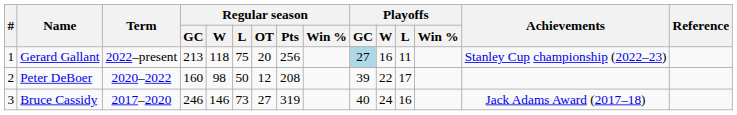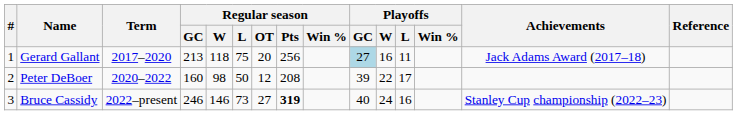 <table class="wikitable" style="text-align:center;">
 <tr>
 <th rowspan="2">#</th>
 <th rowspan="2">Name</th>
 <th rowspan="2">Term</th>
 <th colspan="6">Regular season</th>
 <th colspan="4">Playoffs</th>
 <th rowspan="2">Achievements</th>
 <th rowspan="2">Reference</th>
 </tr>
 <tr>
 <th>GC</th>
 <th>W</th>
 <th>L</th>
 <th>OT</th>
 <th>Pts</th>
 <th>Win %</th>
 <th>GC</th>
 <th>W</th>
 <th>L</th>
 <th>Win %</th>
 </tr>
 <tr>
 <td>1</td>
 <td style="text-align:left;"><a href='#'>Gerard Gallant</a></td>
-<td><a href='#'>2022</a>–present</td>
+<td><a href='#'>2017</a>–<a href='#'>2020</a></td>
 <td>213</td>
 <td>118</td>
 <td>75</td>
 <td>20</td>
 <td>256</td>
 <td></td>
 <td style="background: lightblue;">27</td>
 <td>16</td>
 <td>11</td>
 <td></td>
-<td><a href='#'>Stanley Cup</a> <a href='#'>championship</a> (<a href='#'>2022–23</a>)</td>
+<td><a href='#'>Jack Adams Award</a> (<a href='#'>2017–18</a>)</td>
 <td></td>
 </tr>
 <tr>
 <td>2</td>
 <td style="text-align:left;"><a href='#'>Peter DeBoer</a></td>
 <td><a href='#'>2020</a>–<a href='#'>2022</a></td>
 <td>160</td>
 <td>98</td>
 <td>50</td>
 <td>12</td>
 <td>208</td>
 <td></td>
 <td>39</td>
 <td>22</td>
 <td>17</td>
 <td></td>
 <td></td>
 <td></td>
 </tr>
 <tr>
 <td>3</td>
 <td style="text-align:left;"><a href='#'>Bruce Cassidy</a></td>
-<td><a href='#'>2017</a>–<a href='#'>2020</a></td>
+<td><a href='#'>2022</a>–present</td>
 <td>246</td>
 <td>146</td>
 <td>73</td>
 <td>27</td>
-<td>319</td>
+<td><strong>319</strong></td>
 <td></td>
 <td>40</td>
 <td>24</td>
 <td>16</td>
 <td></td>
-<td><a href='#'>Jack Adams Award</a> (<a href='#'>2017–18</a>)</td>
+<td><a href='#'>Stanley Cup</a> <a href='#'>championship</a> (<a href='#'>2022–23</a>)</td>
 <td></td>
 </tr>
 </table>
